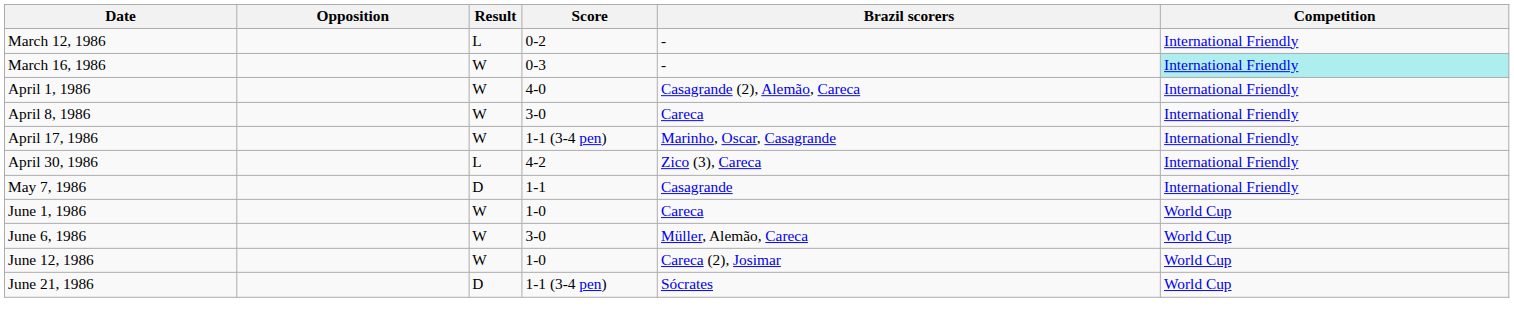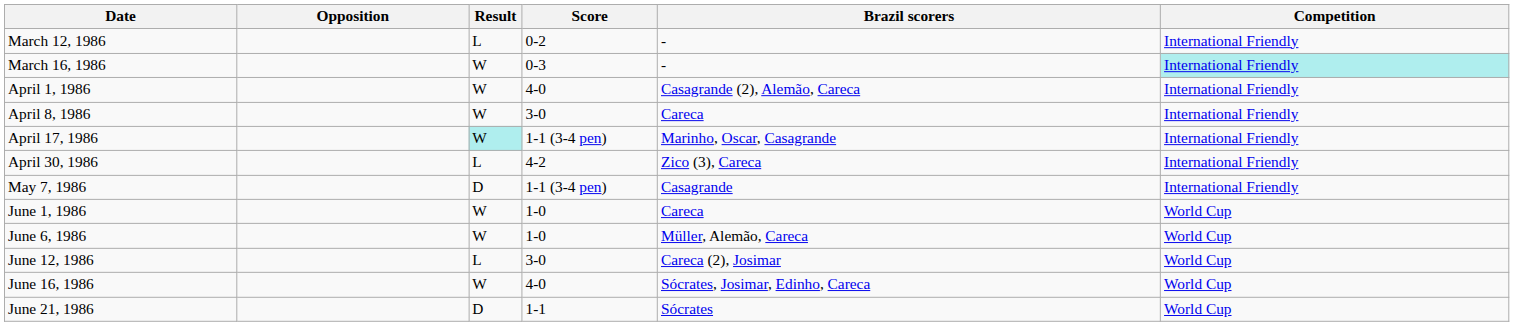 <table class="wikitable" style="text-align: left;">
 <tr>
 <th width=12%>Date</th>
 <th width=12%>Opposition</th>
 <th width=1%>Result</th>
 <th width=7%>Score</th>
 <th width=26%>Brazil scorers</th>
 <th width=18%>Competition</th>
 </tr>
 <tr>
 <td>March 12, 1986</td>
 <td></td>
 <td>L</td>
 <td>0-2</td>
 <td>-</td>
 <td><a href='#'>International Friendly</a></td>
 </tr>
 <tr>
 <td>March 16, 1986</td>
 <td></td>
 <td>W</td>
 <td>0-3</td>
 <td>-</td>
 <td style="background: paleturquoise;"><a href='#'>International Friendly</a></td>
 </tr>
 <tr>
 <td>April 1, 1986</td>
 <td></td>
 <td>W</td>
 <td>4-0</td>
 <td><a href='#'>Casagrande</a> (2), <a href='#'>Alemão</a>, <a href='#'>Careca</a></td>
 <td><a href='#'>International Friendly</a></td>
 </tr>
 <tr>
 <td>April 8, 1986</td>
 <td></td>
 <td>W</td>
 <td>3-0</td>
 <td><a href='#'>Careca</a></td>
 <td><a href='#'>International Friendly</a></td>
 </tr>
 <tr>
 <td>April 17, 1986</td>
 <td></td>
-<td>W</td>
+<td style="background: paleturquoise;">W</td>
 <td>1-1 (3-4 <a href='#'>pen</a>)</td>
 <td><a href='#'>Marinho</a>, <a href='#'>Oscar</a>, <a href='#'>Casagrande</a></td>
 <td><a href='#'>International Friendly</a></td>
 </tr>
 <tr>
 <td>April 30, 1986</td>
 <td></td>
 <td>L</td>
 <td>4-2</td>
 <td><a href='#'>Zico</a> (3), <a href='#'>Careca</a></td>
 <td><a href='#'>International Friendly</a></td>
 </tr>
 <tr>
 <td>May 7, 1986</td>
 <td></td>
 <td>D</td>
-<td>1-1</td>
+<td>1-1 (3-4 <a href='#'>pen</a>)</td>
 <td><a href='#'>Casagrande</a></td>
 <td><a href='#'>International Friendly</a></td>
 </tr>
 <tr>
 <td>June 1, 1986</td>
 <td></td>
 <td>W</td>
 <td>1-0</td>
 <td><a href='#'>Careca</a></td>
 <td><a href='#'>World Cup</a></td>
 </tr>
 <tr>
 <td>June 6, 1986</td>
 <td></td>
 <td>W</td>
-<td>3-0</td>
+<td>1-0</td>
 <td><a href='#'>Müller</a>, Alemão, <a href='#'>Careca</a></td>
 <td><a href='#'>World Cup</a></td>
 </tr>
 <tr>
 <td>June 12, 1986</td>
 <td></td>
+<td>L</td>
+<td>3-0</td>
+<td><a href='#'>Careca</a> (2), <a href='#'>Josimar</a></td>
+<td><a href='#'>World Cup</a></td>
+</tr>
+<tr>
+<td>June 16, 1986</td>
+<td></td>
 <td>W</td>
-<td>1-0</td>
-<td><a href='#'>Careca</a> (2), <a href='#'>Josimar</a></td>
+<td>4-0</td>
+<td><a href='#'>Sócrates</a>, <a href='#'>Josimar</a>, <a href='#'>Edinho</a>, <a href='#'>Careca</a></td>
 <td><a href='#'>World Cup</a></td>
 </tr>
 <tr>
 <td>June 21, 1986</td>
 <td></td>
 <td>D</td>
-<td>1-1 (3-4 <a href='#'>pen</a>)</td>
+<td>1-1</td>
 <td><a href='#'>Sócrates</a></td>
 <td><a href='#'>World Cup</a></td>
 </tr>
 </table>
